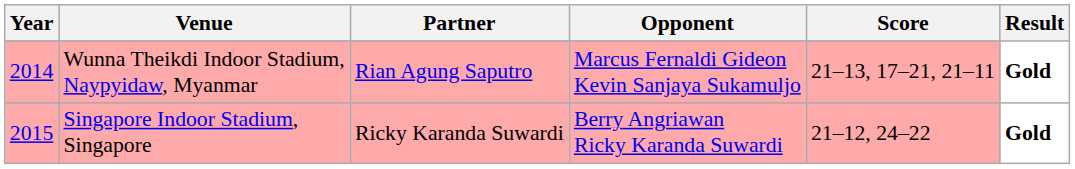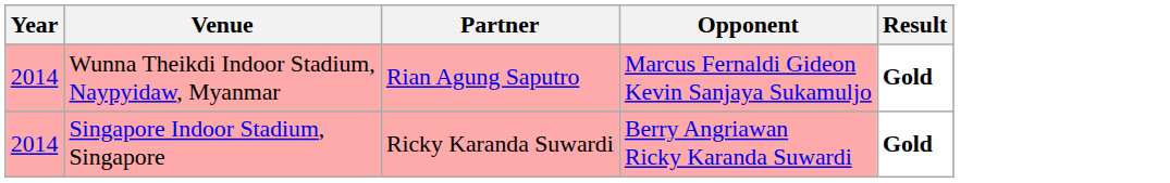 <table class="sortable wikitable" style="font-size: 90%">
 <tr>
 <th>Year</th>
 <th>Venue</th>
 <th>Partner</th>
 <th>Opponent</th>
-<th>Score</th>
 <th>Result</th>
 </tr>
 <tr style="background:#FFAAAA">
 <td align="center"><a href='#'>2014</a></td>
 <td align="left">Wunna Theikdi Indoor Stadium,<br><a href='#'>Naypyidaw</a>, Myanmar</td>
 <td align="left"> <a href='#'>Rian Agung Saputro</a></td>
 <td align="left"> <a href='#'>Marcus Fernaldi Gideon</a><br> <a href='#'>Kevin Sanjaya Sukamuljo</a></td>
-<td align="left">21–13, 17–21, 21–11</td>
 <td style="text-align:left; background:white"> <strong>Gold</strong></td>
 </tr>
 <tr style="background:#FFAAAA">
-<td align="center"><a href='#'>2015</a></td>
+<td align="center"><a href='#'>2014</a></td>
 <td align="left"><a href='#'>Singapore Indoor Stadium</a>,<br>Singapore</td>
 <td align="left"> Ricky Karanda Suwardi</td>
 <td align="left"> <a href='#'>Berry Angriawan</a><br> <a href='#'>Ricky Karanda Suwardi</a></td>
-<td align="left">21–12, 24–22</td>
 <td style="text-align:left; background:white"> <strong>Gold</strong></td>
 </tr>
 </table>
